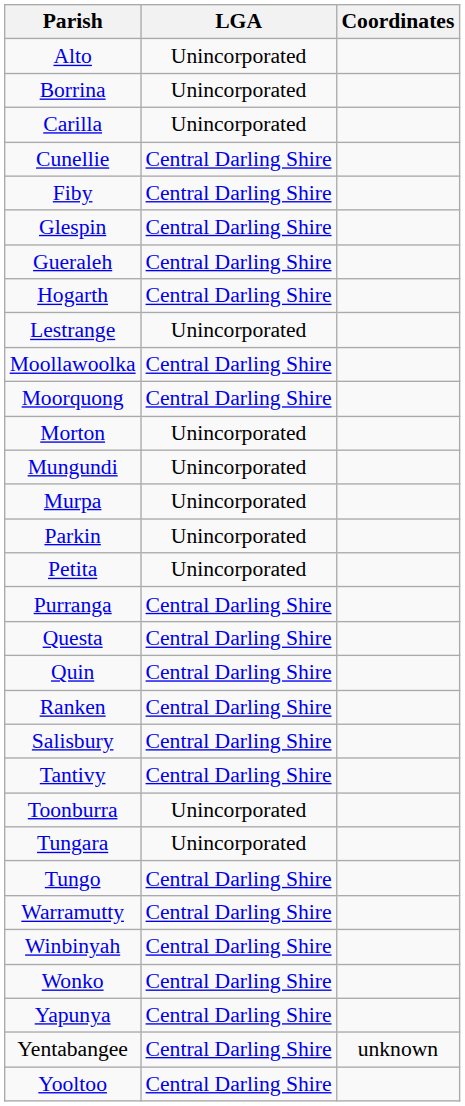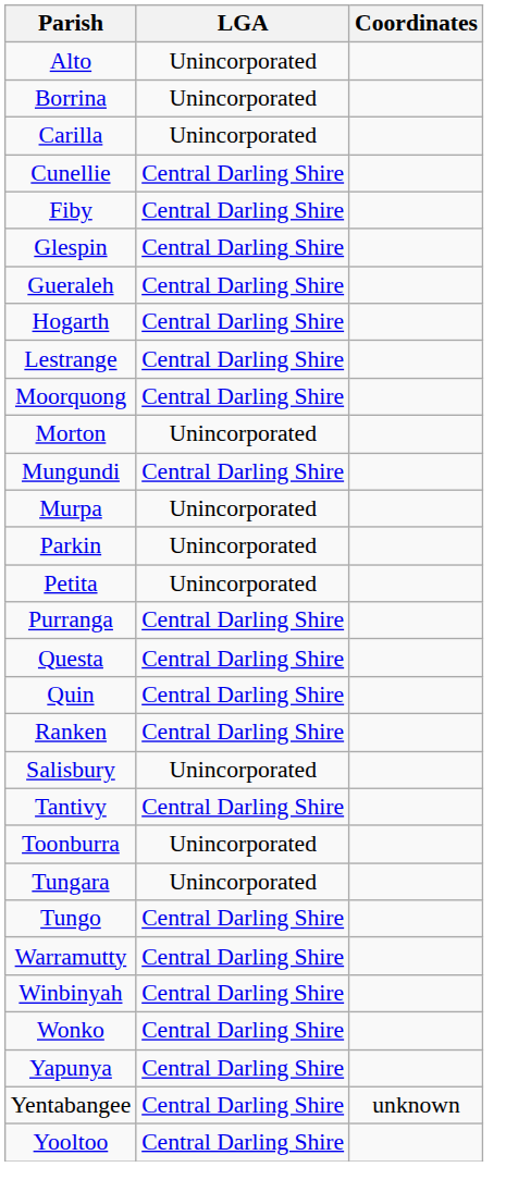 <table class="wikitable" style="text-align:center">
 <tr>
 <th>Parish</th>
 <th>LGA</th>
 <th>Coordinates</th>
 </tr>
 <tr>
 <td><a href='#'>Alto</a></td>
 <td>Unincorporated</td>
 <td></td>
 </tr>
 <tr>
 <td><a href='#'>Borrina</a></td>
 <td>Unincorporated</td>
 <td></td>
 </tr>
 <tr>
 <td><a href='#'>Carilla</a></td>
 <td>Unincorporated</td>
 <td></td>
 </tr>
 <tr>
 <td><a href='#'>Cunellie</a></td>
 <td><a href='#'>Central Darling Shire</a></td>
 <td></td>
 </tr>
 <tr>
 <td><a href='#'>Fiby</a></td>
 <td><a href='#'>Central Darling Shire</a></td>
 <td></td>
 </tr>
 <tr>
 <td><a href='#'>Glespin</a></td>
 <td><a href='#'>Central Darling Shire</a></td>
 <td></td>
 </tr>
 <tr>
 <td><a href='#'>Gueraleh</a></td>
 <td><a href='#'>Central Darling Shire</a></td>
 <td></td>
 </tr>
 <tr>
 <td><a href='#'>Hogarth</a></td>
 <td><a href='#'>Central Darling Shire</a></td>
 <td></td>
 </tr>
 <tr>
 <td><a href='#'>Lestrange</a></td>
-<td>Unincorporated</td>
-<td></td>
-</tr>
-<tr>
-<td><a href='#'>Moollawoolka</a></td>
 <td><a href='#'>Central Darling Shire</a></td>
 <td></td>
 </tr>
 <tr>
 <td><a href='#'>Moorquong</a></td>
 <td><a href='#'>Central Darling Shire</a></td>
 <td></td>
 </tr>
 <tr>
 <td><a href='#'>Morton</a></td>
 <td>Unincorporated</td>
 <td></td>
 </tr>
 <tr>
 <td><a href='#'>Mungundi</a></td>
-<td>Unincorporated</td>
+<td><a href='#'>Central Darling Shire</a></td>
 <td></td>
 </tr>
 <tr>
 <td><a href='#'>Murpa</a></td>
 <td>Unincorporated</td>
 <td></td>
 </tr>
 <tr>
 <td><a href='#'>Parkin</a></td>
 <td>Unincorporated</td>
 <td></td>
 </tr>
 <tr>
 <td><a href='#'>Petita</a></td>
 <td>Unincorporated</td>
 <td></td>
 </tr>
 <tr>
 <td><a href='#'>Purranga</a></td>
 <td><a href='#'>Central Darling Shire</a></td>
 <td></td>
 </tr>
 <tr>
 <td><a href='#'>Questa</a></td>
 <td><a href='#'>Central Darling Shire</a></td>
 <td></td>
 </tr>
 <tr>
 <td><a href='#'>Quin</a></td>
 <td><a href='#'>Central Darling Shire</a></td>
 <td></td>
 </tr>
 <tr>
 <td><a href='#'>Ranken</a></td>
 <td><a href='#'>Central Darling Shire</a></td>
 <td></td>
 </tr>
 <tr>
 <td><a href='#'>Salisbury</a></td>
-<td><a href='#'>Central Darling Shire</a></td>
+<td>Unincorporated</td>
 <td></td>
 </tr>
 <tr>
 <td><a href='#'>Tantivy</a></td>
 <td><a href='#'>Central Darling Shire</a></td>
 <td></td>
 </tr>
 <tr>
 <td><a href='#'>Toonburra</a></td>
 <td>Unincorporated</td>
 <td></td>
 </tr>
 <tr>
 <td><a href='#'>Tungara</a></td>
 <td>Unincorporated</td>
 <td></td>
 </tr>
 <tr>
 <td><a href='#'>Tungo</a></td>
 <td><a href='#'>Central Darling Shire</a></td>
 <td></td>
 </tr>
 <tr>
 <td><a href='#'>Warramutty</a></td>
 <td><a href='#'>Central Darling Shire</a></td>
 <td></td>
 </tr>
 <tr>
 <td><a href='#'>Winbinyah</a></td>
 <td><a href='#'>Central Darling Shire</a></td>
 <td></td>
 </tr>
 <tr>
 <td><a href='#'>Wonko</a></td>
 <td><a href='#'>Central Darling Shire</a></td>
 <td></td>
 </tr>
 <tr>
 <td><a href='#'>Yapunya</a></td>
 <td><a href='#'>Central Darling Shire</a></td>
 <td></td>
 </tr>
 <tr>
 <td>Yentabangee</td>
 <td><a href='#'>Central Darling Shire</a></td>
 <td>unknown</td>
 </tr>
 <tr>
 <td><a href='#'>Yooltoo</a></td>
 <td><a href='#'>Central Darling Shire</a></td>
 <td></td>
 </tr>
 </table>
